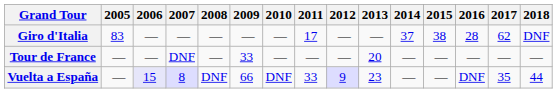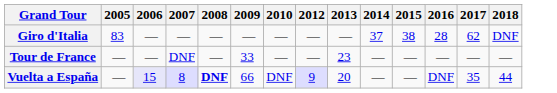 <table class="wikitable plainrowheaders">
 <tr>
 <th scope="col"><a href='#'>Grand Tour</a></th>
 <th scope="col">2005</th>
 <th scope="col">2006</th>
 <th scope="col">2007</th>
 <th scope="col">2008</th>
 <th scope="col">2009</th>
 <th scope="col">2010</th>
-<th scope="col">2011</th>
 <th scope="col">2012</th>
 <th scope="col">2013</th>
 <th scope="col">2014</th>
 <th scope="col">2015</th>
 <th scope="col">2016</th>
 <th scope="col">2017</th>
 <th scope="col">2018</th>
 </tr>
 <tr style="text-align:center;">
 <th scope="row"> <a href='#'>Giro d'Italia</a></th>
 <td><a href='#'>83</a></td>
 <td> —</td>
 <td> —</td>
 <td> —</td>
 <td> —</td>
 <td> —</td>
-<td><a href='#'>17</a></td>
 <td> —</td>
 <td> —</td>
 <td><a href='#'>37</a></td>
 <td><a href='#'>38</a></td>
 <td><a href='#'>28</a></td>
 <td><a href='#'>62</a></td>
 <td><a href='#'>DNF</a></td>
 </tr>
 <tr style="text-align:center;">
 <th scope="row"> <a href='#'>Tour de France</a></th>
 <td> —</td>
 <td> —</td>
 <td><a href='#'>DNF</a></td>
 <td> —</td>
 <td><a href='#'>33</a></td>
 <td> —</td>
 <td> —</td>
-<td> —</td>
-<td><a href='#'>20</a></td>
+<td><a href='#'>23</a></td>
 <td> —</td>
 <td> —</td>
 <td> —</td>
 <td>—</td>
 <td>—</td>
 </tr>
 <tr style="text-align:center;">
 <th scope="row"> <a href='#'>Vuelta a España</a></th>
 <td> —</td>
 <td style="background: lavender;"><a href='#'>15</a></td>
 <td style="background:#ddf;"><a href='#'>8</a></td>
-<td><a href='#'>DNF</a></td>
+<td><strong><a href='#'>DNF</a></strong></td>
 <td><a href='#'>66</a></td>
 <td><a href='#'>DNF</a></td>
-<td><a href='#'>33</a></td>
 <td style="background:#ddf;"><a href='#'>9</a></td>
-<td><a href='#'>23</a></td>
+<td><a href='#'>20</a></td>
 <td> —</td>
 <td> —</td>
 <td><a href='#'>DNF</a></td>
 <td><a href='#'>35</a></td>
 <td><a href='#'>44</a></td>
 </tr>
 </table>
